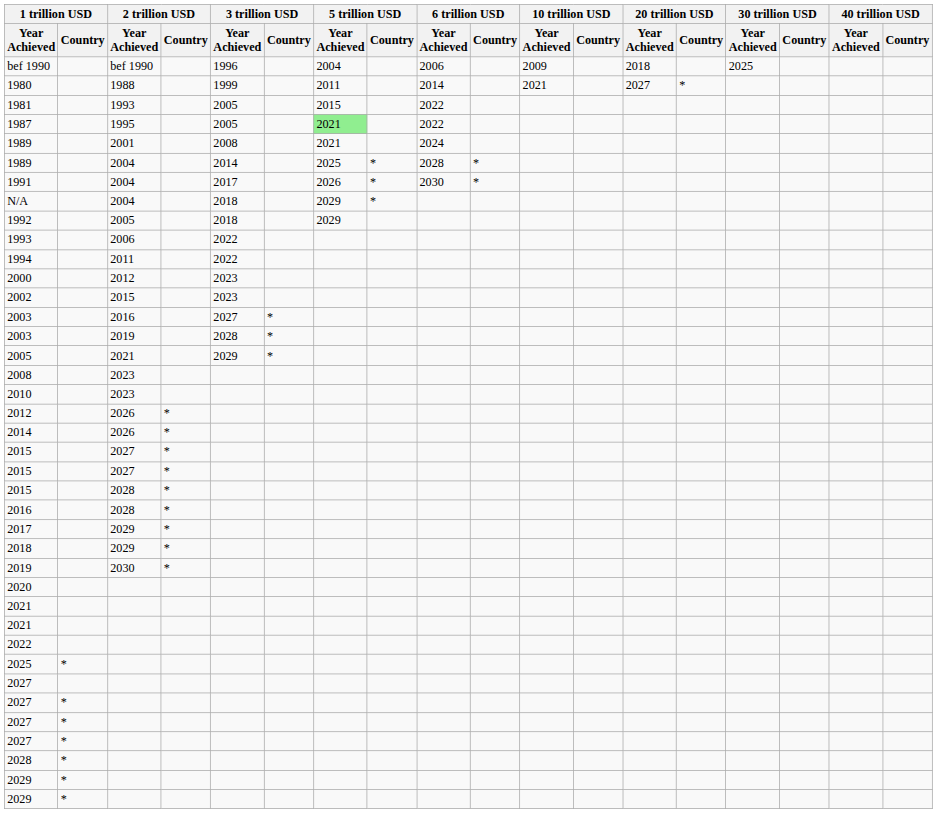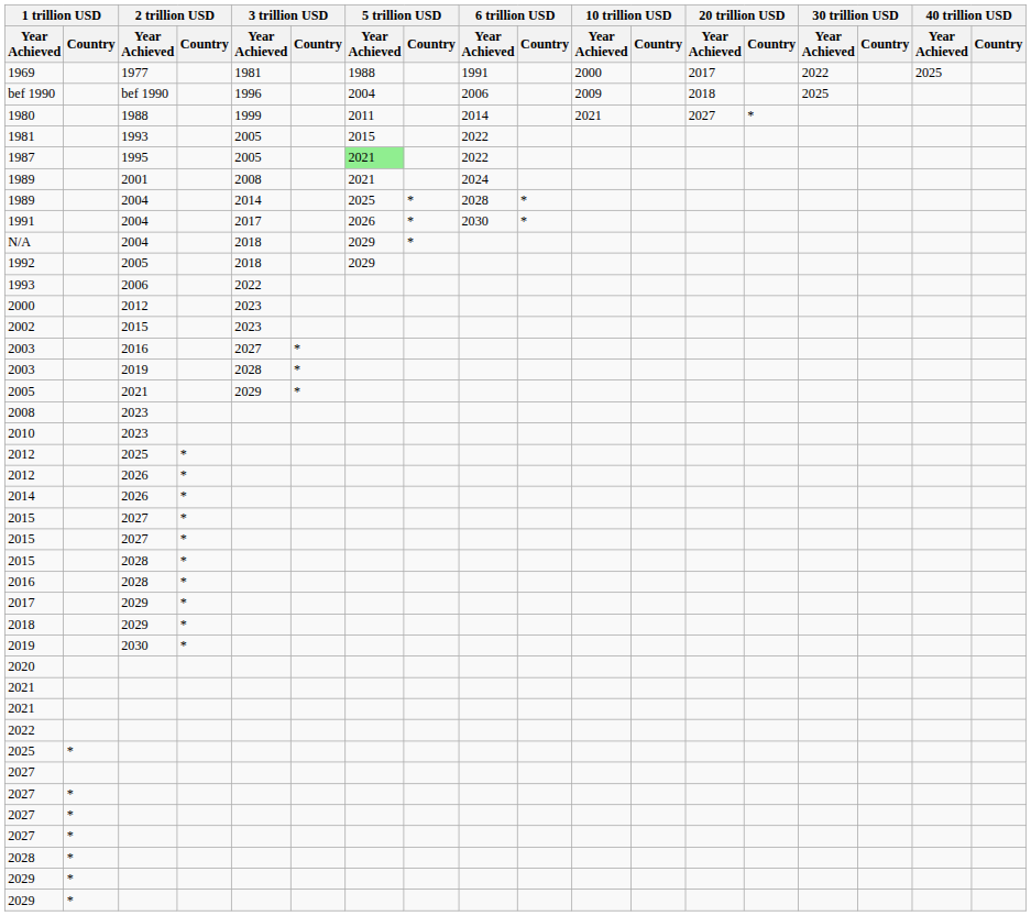 <table class="wikitable" style="text-align: left">
 <tr>
 <th colspan="2">1 trillion USD</th>
 <th colspan="2">2 trillion USD</th>
 <th colspan="2">3 trillion USD</th>
 <th colspan="2">5 trillion USD</th>
 <th colspan="2">6 trillion USD</th>
 <th colspan="2">10 trillion USD</th>
 <th colspan="2">20 trillion USD</th>
 <th colspan="2">30 trillion USD</th>
 <th colspan="2">40 trillion USD</th>
 </tr>
 <tr>
 <th>Year Achieved</th>
 <th>Country</th>
 <th>Year Achieved</th>
 <th>Country</th>
 <th>Year Achieved</th>
 <th>Country</th>
 <th>Year Achieved</th>
 <th>Country</th>
 <th>Year Achieved</th>
 <th>Country</th>
 <th>Year Achieved</th>
 <th>Country</th>
 <th>Year Achieved</th>
 <th>Country</th>
 <th>Year Achieved</th>
 <th>Country</th>
 <th>Year Achieved</th>
 <th>Country</th>
+</tr>
+<tr>
+<td>1969</td>
+<td></td>
+<td>1977</td>
+<td></td>
+<td>1981</td>
+<td></td>
+<td>1988</td>
+<td></td>
+<td>1991</td>
+<td></td>
+<td>2000</td>
+<td></td>
+<td>2017</td>
+<td></td>
+<td>2022</td>
+<td></td>
+<td>2025</td>
+<td></td>
 </tr>
 <tr>
 <td>bef 1990</td>
 <td></td>
 <td>bef 1990</td>
 <td></td>
 <td>1996</td>
 <td></td>
 <td>2004</td>
 <td></td>
 <td>2006</td>
 <td></td>
 <td>2009</td>
 <td></td>
 <td>2018</td>
 <td></td>
 <td>2025</td>
 <td></td>
 <td></td>
 <td></td>
 </tr>
 <tr>
 <td>1980</td>
 <td></td>
 <td>1988</td>
 <td></td>
 <td>1999</td>
 <td></td>
 <td>2011</td>
 <td></td>
 <td>2014</td>
 <td></td>
 <td>2021</td>
 <td></td>
 <td>2027</td>
 <td>*</td>
 <td></td>
 <td></td>
 <td></td>
 <td></td>
 </tr>
 <tr>
 <td>1981</td>
 <td></td>
 <td>1993</td>
 <td></td>
 <td>2005</td>
 <td></td>
 <td>2015</td>
 <td></td>
 <td>2022</td>
 <td></td>
 <td></td>
 <td></td>
 <td></td>
 <td></td>
 <td></td>
 <td></td>
 <td></td>
 <td></td>
 </tr>
 <tr>
 <td>1987</td>
 <td></td>
 <td>1995</td>
 <td></td>
 <td>2005</td>
 <td></td>
 <td style="background: lightgreen;">2021</td>
 <td></td>
 <td>2022</td>
 <td></td>
 <td></td>
 <td></td>
 <td></td>
 <td></td>
 <td></td>
 <td></td>
 <td></td>
 <td></td>
 </tr>
 <tr>
 <td>1989</td>
 <td></td>
 <td>2001</td>
 <td></td>
 <td>2008</td>
 <td></td>
 <td>2021</td>
 <td></td>
 <td>2024</td>
 <td></td>
 <td></td>
 <td></td>
 <td></td>
 <td></td>
 <td></td>
 <td></td>
 <td></td>
 <td></td>
 </tr>
 <tr>
 <td>1989</td>
 <td></td>
 <td>2004</td>
 <td></td>
 <td>2014</td>
 <td></td>
 <td>2025</td>
 <td>*</td>
 <td>2028</td>
 <td>*</td>
 <td></td>
 <td></td>
 <td></td>
 <td></td>
 <td></td>
 <td></td>
 <td></td>
 <td></td>
 </tr>
 <tr>
 <td>1991</td>
 <td></td>
 <td>2004</td>
 <td></td>
 <td>2017</td>
 <td></td>
 <td>2026</td>
 <td>*</td>
 <td>2030</td>
 <td>*</td>
 <td></td>
 <td></td>
 <td></td>
 <td></td>
 <td></td>
 <td></td>
 <td></td>
 <td></td>
 </tr>
 <tr>
 <td>N/A</td>
 <td></td>
 <td>2004</td>
 <td></td>
 <td>2018</td>
 <td></td>
 <td>2029</td>
 <td>*</td>
 <td></td>
 <td></td>
 <td></td>
 <td></td>
 <td></td>
 <td></td>
 <td></td>
 <td></td>
 <td></td>
 <td></td>
 </tr>
 <tr>
 <td>1992</td>
 <td></td>
 <td>2005</td>
 <td></td>
 <td>2018</td>
 <td></td>
 <td>2029</td>
 <td></td>
 <td></td>
 <td></td>
 <td></td>
 <td></td>
 <td></td>
 <td></td>
 <td></td>
 <td></td>
 <td></td>
 <td></td>
 </tr>
 <tr>
 <td>1993</td>
 <td></td>
 <td>2006</td>
 <td></td>
 <td>2022</td>
 <td></td>
 <td></td>
 <td></td>
 <td></td>
 <td></td>
 <td></td>
 <td></td>
 <td></td>
 <td></td>
 <td></td>
 <td></td>
 <td></td>
 <td></td>
 </tr>
 <tr>
-<td>1994</td>
-<td></td>
-<td>2011</td>
-<td></td>
-<td>2022</td>
-<td></td>
-<td></td>
-<td></td>
-<td></td>
-<td></td>
-<td></td>
-<td></td>
-<td></td>
-<td></td>
-<td></td>
-<td></td>
-<td></td>
-<td></td>
-</tr>
-<tr>
 <td>2000</td>
 <td></td>
 <td>2012</td>
 <td></td>
 <td>2023</td>
 <td></td>
 <td></td>
 <td></td>
 <td></td>
 <td></td>
 <td></td>
 <td></td>
 <td></td>
 <td></td>
 <td></td>
 <td></td>
 <td></td>
 <td></td>
 </tr>
 <tr>
 <td>2002</td>
 <td></td>
 <td>2015</td>
 <td></td>
 <td>2023</td>
 <td></td>
 <td></td>
 <td></td>
 <td></td>
 <td></td>
 <td></td>
 <td></td>
 <td></td>
 <td></td>
 <td></td>
 <td></td>
 <td></td>
 <td></td>
 </tr>
 <tr>
 <td>2003</td>
 <td></td>
 <td>2016</td>
 <td></td>
 <td>2027</td>
 <td>*</td>
 <td></td>
 <td></td>
 <td></td>
 <td></td>
 <td></td>
 <td></td>
 <td></td>
 <td></td>
 <td></td>
 <td></td>
 <td></td>
 <td></td>
 </tr>
 <tr>
 <td>2003</td>
 <td></td>
 <td>2019</td>
 <td></td>
 <td>2028</td>
 <td>*</td>
 <td></td>
 <td></td>
 <td></td>
 <td></td>
 <td></td>
 <td></td>
 <td></td>
 <td></td>
 <td></td>
 <td></td>
 <td></td>
 <td></td>
 </tr>
 <tr>
 <td>2005</td>
 <td></td>
 <td>2021</td>
 <td></td>
 <td>2029</td>
 <td>*</td>
 <td></td>
 <td></td>
 <td></td>
 <td></td>
 <td></td>
 <td></td>
 <td></td>
 <td></td>
 <td></td>
 <td></td>
 <td></td>
 <td></td>
 </tr>
 <tr>
 <td>2008</td>
 <td></td>
 <td>2023</td>
 <td></td>
 <td></td>
 <td></td>
 <td></td>
 <td></td>
 <td></td>
 <td></td>
 <td></td>
 <td></td>
 <td></td>
 <td></td>
 <td></td>
 <td></td>
 <td></td>
 <td></td>
 </tr>
 <tr>
 <td>2010</td>
 <td></td>
 <td>2023</td>
 <td></td>
+<td></td>
+<td></td>
+<td></td>
+<td></td>
+<td></td>
+<td></td>
+<td></td>
+<td></td>
+<td></td>
+<td></td>
+<td></td>
+<td></td>
+<td></td>
+<td></td>
+</tr>
+<tr>
+<td>2012</td>
+<td></td>
+<td>2025</td>
+<td>*</td>
 <td></td>
 <td></td>
 <td></td>
 <td></td>
 <td></td>
 <td></td>
 <td></td>
 <td></td>
 <td></td>
 <td></td>
 <td></td>
 <td></td>
 <td></td>
 <td></td>
 </tr>
 <tr>
 <td>2012</td>
 <td></td>
 <td>2026</td>
 <td>*</td>
 <td></td>
 <td></td>
 <td></td>
 <td></td>
 <td></td>
 <td></td>
 <td></td>
 <td></td>
 <td></td>
 <td></td>
 <td></td>
 <td></td>
 <td></td>
 <td></td>
 </tr>
 <tr>
 <td>2014</td>
 <td></td>
 <td>2026</td>
 <td>*</td>
 <td></td>
 <td></td>
 <td></td>
 <td></td>
 <td></td>
 <td></td>
 <td></td>
 <td></td>
 <td></td>
 <td></td>
 <td></td>
 <td></td>
 <td></td>
 <td></td>
 </tr>
 <tr>
 <td>2015</td>
 <td></td>
 <td>2027</td>
 <td>*</td>
 <td></td>
 <td></td>
 <td></td>
 <td></td>
 <td></td>
 <td></td>
 <td></td>
 <td></td>
 <td></td>
 <td></td>
 <td></td>
 <td></td>
 <td></td>
 <td></td>
 </tr>
 <tr>
 <td>2015</td>
 <td></td>
 <td>2027</td>
 <td>*</td>
 <td></td>
 <td></td>
 <td></td>
 <td></td>
 <td></td>
 <td></td>
 <td></td>
 <td></td>
 <td></td>
 <td></td>
 <td></td>
 <td></td>
 <td></td>
 <td></td>
 </tr>
 <tr>
 <td>2015</td>
 <td></td>
 <td>2028</td>
 <td>*</td>
 <td></td>
 <td></td>
 <td></td>
 <td></td>
 <td></td>
 <td></td>
 <td></td>
 <td></td>
 <td></td>
 <td></td>
 <td></td>
 <td></td>
 <td></td>
 <td></td>
 </tr>
 <tr>
 <td>2016</td>
 <td></td>
 <td>2028</td>
 <td>*</td>
 <td></td>
 <td></td>
 <td></td>
 <td></td>
 <td></td>
 <td></td>
 <td></td>
 <td></td>
 <td></td>
 <td></td>
 <td></td>
 <td></td>
 <td></td>
 <td></td>
 </tr>
 <tr>
 <td>2017</td>
 <td></td>
 <td>2029</td>
 <td>*</td>
 <td></td>
 <td></td>
 <td></td>
 <td></td>
 <td></td>
 <td></td>
 <td></td>
 <td></td>
 <td></td>
 <td></td>
 <td></td>
 <td></td>
 <td></td>
 <td></td>
 </tr>
 <tr>
 <td>2018</td>
 <td></td>
 <td>2029</td>
 <td>*</td>
 <td></td>
 <td></td>
 <td></td>
 <td></td>
 <td></td>
 <td></td>
 <td></td>
 <td></td>
 <td></td>
 <td></td>
 <td></td>
 <td></td>
 <td></td>
 <td></td>
 </tr>
 <tr>
 <td>2019</td>
 <td></td>
 <td>2030</td>
 <td>*</td>
 <td></td>
 <td></td>
 <td></td>
 <td></td>
 <td></td>
 <td></td>
 <td></td>
 <td></td>
 <td></td>
 <td></td>
 <td></td>
 <td></td>
 <td></td>
 <td></td>
 </tr>
 <tr>
 <td>2020</td>
 <td></td>
 <td></td>
 <td></td>
 <td></td>
 <td></td>
 <td></td>
 <td></td>
 <td></td>
 <td></td>
 <td></td>
 <td></td>
 <td></td>
 <td></td>
 <td></td>
 <td></td>
 <td></td>
 <td></td>
 </tr>
 <tr>
 <td>2021</td>
 <td></td>
 <td></td>
 <td></td>
 <td></td>
 <td></td>
 <td></td>
 <td></td>
 <td></td>
 <td></td>
 <td></td>
 <td></td>
 <td></td>
 <td></td>
 <td></td>
 <td></td>
 <td></td>
 <td></td>
 </tr>
 <tr>
 <td>2021</td>
 <td></td>
 <td></td>
 <td></td>
 <td></td>
 <td></td>
 <td></td>
 <td></td>
 <td></td>
 <td></td>
 <td></td>
 <td></td>
 <td></td>
 <td></td>
 <td></td>
 <td></td>
 <td></td>
 <td></td>
 </tr>
 <tr>
 <td>2022</td>
 <td></td>
 <td></td>
 <td></td>
 <td></td>
 <td></td>
 <td></td>
 <td></td>
 <td></td>
 <td></td>
 <td></td>
 <td></td>
 <td></td>
 <td></td>
 <td></td>
 <td></td>
 <td></td>
 <td></td>
 </tr>
 <tr>
 <td>2025</td>
 <td>*</td>
 <td></td>
 <td></td>
 <td></td>
 <td></td>
 <td></td>
 <td></td>
 <td></td>
 <td></td>
 <td></td>
 <td></td>
 <td></td>
 <td></td>
 <td></td>
 <td></td>
 <td></td>
 <td></td>
 </tr>
 <tr>
 <td>2027</td>
 <td></td>
 <td></td>
 <td></td>
 <td></td>
 <td></td>
 <td></td>
 <td></td>
 <td></td>
 <td></td>
 <td></td>
 <td></td>
 <td></td>
 <td></td>
 <td></td>
 <td></td>
 <td></td>
 <td></td>
 </tr>
 <tr>
 <td>2027</td>
 <td>*</td>
 <td></td>
 <td></td>
 <td></td>
 <td></td>
 <td></td>
 <td></td>
 <td></td>
 <td></td>
 <td></td>
 <td></td>
 <td></td>
 <td></td>
 <td></td>
 <td></td>
 <td></td>
 <td></td>
 </tr>
 <tr>
 <td>2027</td>
 <td>*</td>
 <td></td>
 <td></td>
 <td></td>
 <td></td>
 <td></td>
 <td></td>
 <td></td>
 <td></td>
 <td></td>
 <td></td>
 <td></td>
 <td></td>
 <td></td>
 <td></td>
 <td></td>
 <td></td>
 </tr>
 <tr>
 <td>2027</td>
 <td>*</td>
 <td></td>
 <td></td>
 <td></td>
 <td></td>
 <td></td>
 <td></td>
 <td></td>
 <td></td>
 <td></td>
 <td></td>
 <td></td>
 <td></td>
 <td></td>
 <td></td>
 <td></td>
 <td></td>
 </tr>
 <tr>
 <td>2028</td>
 <td>*</td>
 <td></td>
 <td></td>
 <td></td>
 <td></td>
 <td></td>
 <td></td>
 <td></td>
 <td></td>
 <td></td>
 <td></td>
 <td></td>
 <td></td>
 <td></td>
 <td></td>
 <td></td>
 <td></td>
 </tr>
 <tr>
 <td>2029</td>
 <td>*</td>
 <td></td>
 <td></td>
 <td></td>
 <td></td>
 <td></td>
 <td></td>
 <td></td>
 <td></td>
 <td></td>
 <td></td>
 <td></td>
 <td></td>
 <td></td>
 <td></td>
 <td></td>
 <td></td>
 </tr>
 <tr>
 <td>2029</td>
 <td>*</td>
 <td></td>
 <td></td>
 <td></td>
 <td></td>
 <td></td>
 <td></td>
 <td></td>
 <td></td>
 <td></td>
 <td></td>
 <td></td>
 <td></td>
 <td></td>
 <td></td>
 <td></td>
 <td></td>
 </tr>
 </table>
